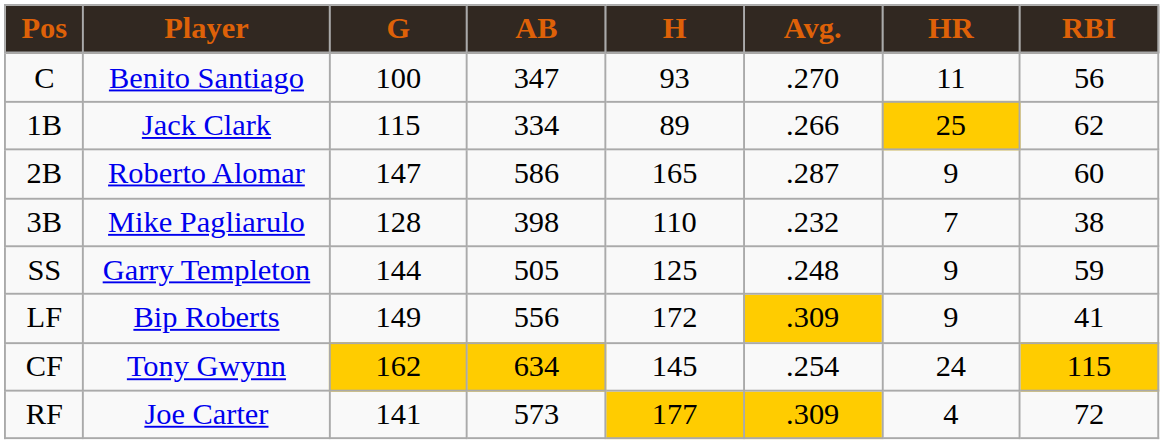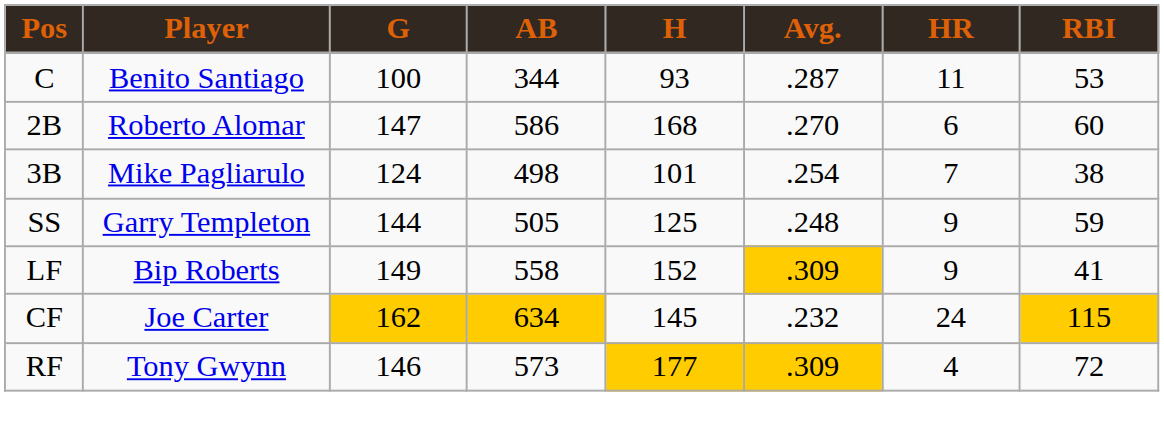 <table class="wikitable sortable">
 <tr>
 <th style="background:#312821;color:#de6108;" width="5%">Pos</th>
 <th style="background:#312821;color:#de6108;" width="16%">Player</th>
 <th style="background:#312821;color:#de6108;" width="9%">G</th>
 <th style="background:#312821;color:#de6108;" width="9%">AB</th>
 <th style="background:#312821;color:#de6108;" width="9%">H</th>
 <th style="background:#312821;color:#de6108;" width="9%">Avg.</th>
 <th style="background:#312821;color:#de6108;" width="9%">HR</th>
 <th style="background:#312821;color:#de6108;" width="9%">RBI</th>
 </tr>
 <tr align="center">
 <td>C</td>
 <td><a href='#'>Benito Santiago</a></td>
 <td>100</td>
-<td>347</td>
+<td>344</td>
 <td>93</td>
-<td>.270</td>
+<td>.287</td>
 <td>11</td>
-<td>56</td>
-</tr>
-<tr align="center">
-<td>1B</td>
-<td><a href='#'>Jack Clark</a></td>
-<td>115</td>
-<td>334</td>
-<td>89</td>
-<td>.266</td>
-<td bgcolor="#FFCC00">25</td>
-<td>62</td>
+<td>53</td>
 </tr>
 <tr align="center">
 <td>2B</td>
 <td><a href='#'>Roberto Alomar</a></td>
 <td>147</td>
 <td>586</td>
-<td>165</td>
-<td>.287</td>
-<td>9</td>
+<td>168</td>
+<td>.270</td>
+<td>6</td>
 <td>60</td>
 </tr>
 <tr align="center">
 <td>3B</td>
 <td><a href='#'>Mike Pagliarulo</a></td>
-<td>128</td>
-<td>398</td>
-<td>110</td>
-<td>.232</td>
+<td>124</td>
+<td>498</td>
+<td>101</td>
+<td>.254</td>
 <td>7</td>
 <td>38</td>
 </tr>
 <tr align="center">
 <td>SS</td>
 <td><a href='#'>Garry Templeton</a></td>
 <td>144</td>
 <td>505</td>
 <td>125</td>
 <td>.248</td>
 <td>9</td>
 <td>59</td>
 </tr>
 <tr align="center">
 <td>LF</td>
 <td><a href='#'>Bip Roberts</a></td>
 <td>149</td>
-<td>556</td>
-<td>172</td>
+<td>558</td>
+<td>152</td>
 <td bgcolor="#FFCC00">.309</td>
 <td>9</td>
 <td>41</td>
 </tr>
 <tr align="center">
 <td>CF</td>
-<td><a href='#'>Tony Gwynn</a></td>
+<td><a href='#'>Joe Carter</a></td>
 <td bgcolor="#FFCC00">162</td>
 <td bgcolor="#FFCC00">634</td>
 <td>145</td>
-<td>.254</td>
+<td>.232</td>
 <td>24</td>
 <td bgcolor="#FFCC00">115</td>
 </tr>
 <tr align="center">
 <td>RF</td>
-<td><a href='#'>Joe Carter</a></td>
-<td>141</td>
+<td><a href='#'>Tony Gwynn</a></td>
+<td>146</td>
 <td>573</td>
 <td bgcolor="#FFCC00">177</td>
 <td bgcolor="#FFCC00">.309</td>
 <td>4</td>
 <td>72</td>
 </tr>
 </table>
